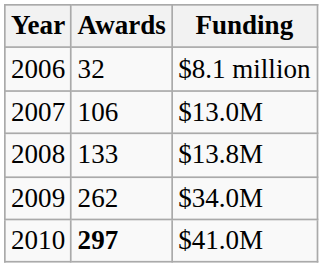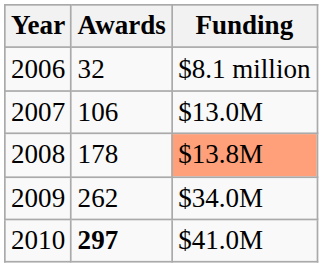 <table class="wikitable">
 <tr>
 <th>Year</th>
 <th>Awards</th>
 <th>Funding</th>
 </tr>
 <tr>
 <td>2006</td>
 <td>32</td>
 <td>$8.1 million</td>
 </tr>
 <tr>
 <td>2007</td>
 <td>106</td>
 <td>$13.0M</td>
 </tr>
 <tr>
 <td>2008</td>
-<td>133</td>
-<td>$13.8M</td>
+<td>178</td>
+<td style="background: lightsalmon;">$13.8M</td>
 </tr>
 <tr>
 <td>2009</td>
 <td>262</td>
 <td>$34.0M</td>
 </tr>
 <tr>
 <td>2010</td>
 <td><strong>297</strong></td>
 <td>$41.0M</td>
 </tr>
 </table>
